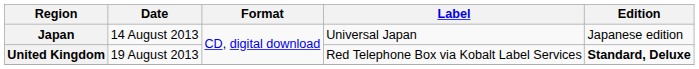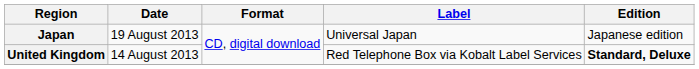 <table class="wikitable plainrowheaders">
 <tr>
 <th scope="col">Region</th>
 <th scope="col">Date</th>
 <th scope="col">Format</th>
 <th scope="col"><a href='#'>Label</a></th>
 <th scope="col">Edition</th>
 </tr>
 <tr>
 <th scope="row">Japan</th>
-<td>14 August 2013</td>
+<td>19 August 2013</td>
 <td rowspan=2><a href='#'>CD</a>, <a href='#'>digital download</a></td>
 <td>Universal Japan</td>
 <td>Japanese edition</td>
 </tr>
 <tr>
 <th scope="row">United Kingdom</th>
-<td>19 August 2013</td>
+<td>14 August 2013</td>
 <td>Red Telephone Box via Kobalt Label Services</td>
 <td><strong>Standard, Deluxe</strong></td>
 </tr>
 <tr>
 </tr>
 </table>
